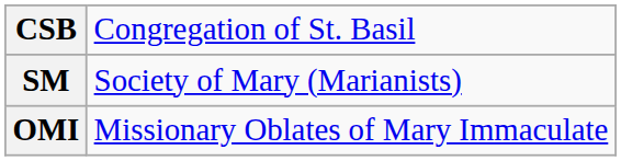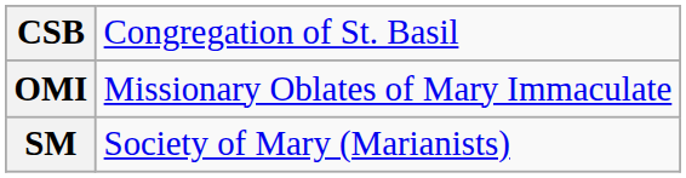 <table class="wikitable plainrowheaders">
 <tr>
 <th scope="row" style="text-align:center">CSB</th>
 <td><a href='#'>Congregation of St. Basil</a></td>
 </tr>
 <tr>
+<th scope="row" style="text-align:center">OMI</th>
+<td><a href='#'>Missionary Oblates of Mary Immaculate</a></td>
+</tr>
+<tr>
 <th scope="row" style="text-align:center">SM</th>
 <td><a href='#'>Society of Mary (Marianists)</a></td>
 </tr>
-<tr>
-<th scope="row" style="text-align:center">OMI</th>
-<td><a href='#'>Missionary Oblates of Mary Immaculate</a></td>
-</tr>
 </table>
